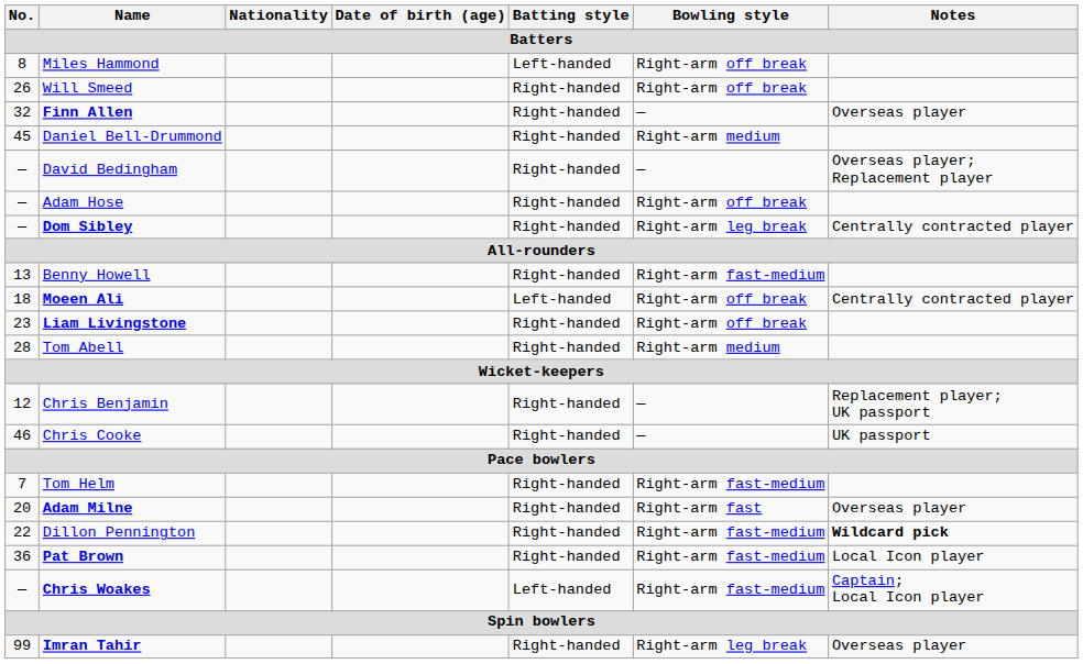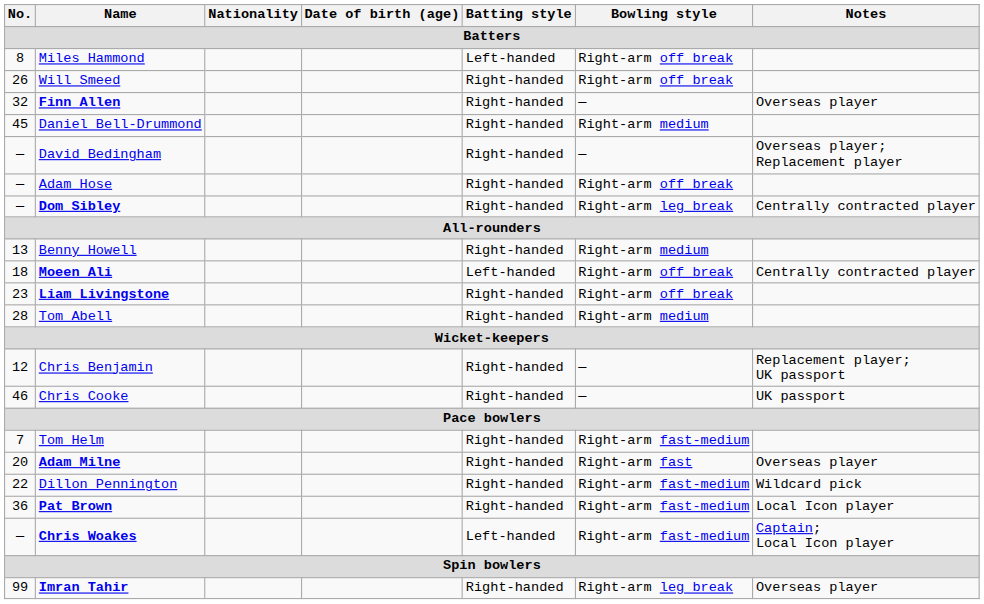 <table class="wikitable" style="font-size:95%;">
 <tr>
 <th>No.</th>
 <th>Name</th>
 <th>Nationality</th>
 <th>Date of birth (age)</th>
 <th>Batting style</th>
 <th>Bowling style</th>
 <th>Notes</th>
 </tr>
 <tr>
 <th colspan="7" style="background: #DCDCDC" align=right>Batters</th>
 </tr>
 <tr>
 <td style="text-align:center">8</td>
 <td><a href='#'>Miles Hammond</a></td>
 <td></td>
 <td></td>
 <td>Left-handed</td>
 <td>Right-arm <a href='#'>off break</a></td>
 <td></td>
 </tr>
 <tr>
 <td style="text-align:center">26</td>
 <td><a href='#'>Will Smeed</a></td>
 <td></td>
 <td></td>
 <td>Right-handed</td>
 <td>Right-arm <a href='#'>off break</a></td>
 <td></td>
 </tr>
 <tr>
 <td style="text-align:center">32</td>
 <td><strong><a href='#'>Finn Allen</a></strong></td>
 <td></td>
 <td></td>
 <td>Right-handed</td>
 <td>—</td>
 <td>Overseas player</td>
 </tr>
 <tr>
 <td style="text-align:center">45</td>
 <td><a href='#'>Daniel Bell-Drummond</a></td>
 <td></td>
 <td></td>
 <td>Right-handed</td>
 <td>Right-arm <a href='#'>medium</a></td>
 <td></td>
 </tr>
 <tr>
 <td style="text-align:center">—</td>
 <td><a href='#'>David Bedingham</a></td>
 <td></td>
 <td></td>
 <td>Right-handed</td>
 <td>—</td>
 <td>Overseas player; <br> Replacement player</td>
 </tr>
 <tr>
 <td style="text-align:center">—</td>
 <td><a href='#'>Adam Hose</a></td>
 <td></td>
 <td></td>
 <td>Right-handed</td>
 <td>Right-arm <a href='#'>off break</a></td>
 <td></td>
 </tr>
 <tr>
 <td style="text-align:center">—</td>
 <td><strong><a href='#'>Dom Sibley</a></strong></td>
 <td></td>
 <td></td>
 <td>Right-handed</td>
 <td>Right-arm <a href='#'>leg break</a></td>
 <td>Centrally contracted player</td>
 </tr>
 <tr>
 <th colspan="7" style="background: #DCDCDC" align=right>All-rounders</th>
 </tr>
 <tr>
 <td style="text-align:center">13</td>
 <td><a href='#'>Benny Howell</a></td>
 <td></td>
 <td></td>
 <td>Right-handed</td>
-<td>Right-arm <a href='#'>fast-medium</a></td>
+<td>Right-arm <a href='#'>medium</a></td>
 <td></td>
 </tr>
 <tr>
 <td style="text-align:center">18</td>
 <td><strong><a href='#'>Moeen Ali</a></strong></td>
 <td></td>
 <td></td>
 <td>Left-handed</td>
 <td>Right-arm <a href='#'>off break</a></td>
 <td>Centrally contracted player</td>
 </tr>
 <tr>
 <td style="text-align:center">23</td>
 <td><strong><a href='#'>Liam Livingstone</a></strong></td>
 <td></td>
 <td></td>
 <td>Right-handed</td>
 <td>Right-arm <a href='#'>off break</a></td>
 <td></td>
 </tr>
 <tr>
 <td style="text-align:center">28</td>
 <td><a href='#'>Tom Abell</a></td>
 <td></td>
 <td></td>
 <td>Right-handed</td>
 <td>Right-arm <a href='#'>medium</a></td>
 <td></td>
 </tr>
 <tr>
 <th colspan="7" style="background: #DCDCDC" align=right>Wicket-keepers</th>
 </tr>
 <tr>
 <td style="text-align:center">12</td>
 <td><a href='#'>Chris Benjamin</a></td>
 <td></td>
 <td></td>
 <td>Right-handed</td>
 <td>—</td>
 <td>Replacement player; <br>UK passport</td>
 </tr>
 <tr>
 <td style="text-align:center">46</td>
 <td><a href='#'>Chris Cooke</a></td>
 <td></td>
 <td></td>
 <td>Right-handed</td>
 <td>—</td>
 <td>UK passport</td>
 </tr>
 <tr>
 <th colspan="7" style="background: #DCDCDC" align=right>Pace bowlers</th>
 </tr>
 <tr>
 <td style="text-align:center">7</td>
 <td><a href='#'>Tom Helm</a></td>
 <td></td>
 <td></td>
 <td>Right-handed</td>
 <td>Right-arm <a href='#'>fast-medium</a></td>
 <td></td>
 </tr>
 <tr>
 <td style="text-align:center">20</td>
 <td><strong><a href='#'>Adam Milne</a></strong></td>
 <td></td>
 <td></td>
 <td>Right-handed</td>
 <td>Right-arm <a href='#'>fast</a></td>
 <td>Overseas player</td>
 </tr>
 <tr>
 <td style="text-align:center">22</td>
 <td><a href='#'>Dillon Pennington</a></td>
 <td></td>
 <td></td>
 <td>Right-handed</td>
 <td>Right-arm <a href='#'>fast-medium</a></td>
-<td><strong>Wildcard pick</strong></td>
+<td>Wildcard pick</td>
 </tr>
 <tr>
 <td style="text-align:center">36</td>
 <td><strong><a href='#'>Pat Brown</a></strong></td>
 <td></td>
 <td></td>
 <td>Right-handed</td>
 <td>Right-arm <a href='#'>fast-medium</a></td>
 <td>Local Icon player</td>
 </tr>
 <tr>
 <td style="text-align:center">—</td>
 <td><strong><a href='#'>Chris Woakes</a></strong></td>
 <td></td>
 <td></td>
 <td>Left-handed</td>
 <td>Right-arm <a href='#'>fast-medium</a></td>
 <td><a href='#'>Captain</a>; <br>Local Icon player</td>
 </tr>
 <tr>
 <th colspan="7" style="background: #DCDCDC" align=right>Spin bowlers</th>
 </tr>
 <tr>
 <td style="text-align:center">99</td>
 <td><strong><a href='#'>Imran Tahir</a></strong></td>
 <td></td>
 <td></td>
 <td>Right-handed</td>
 <td>Right-arm <a href='#'>leg break</a></td>
 <td>Overseas player</td>
 </tr>
 </table>
